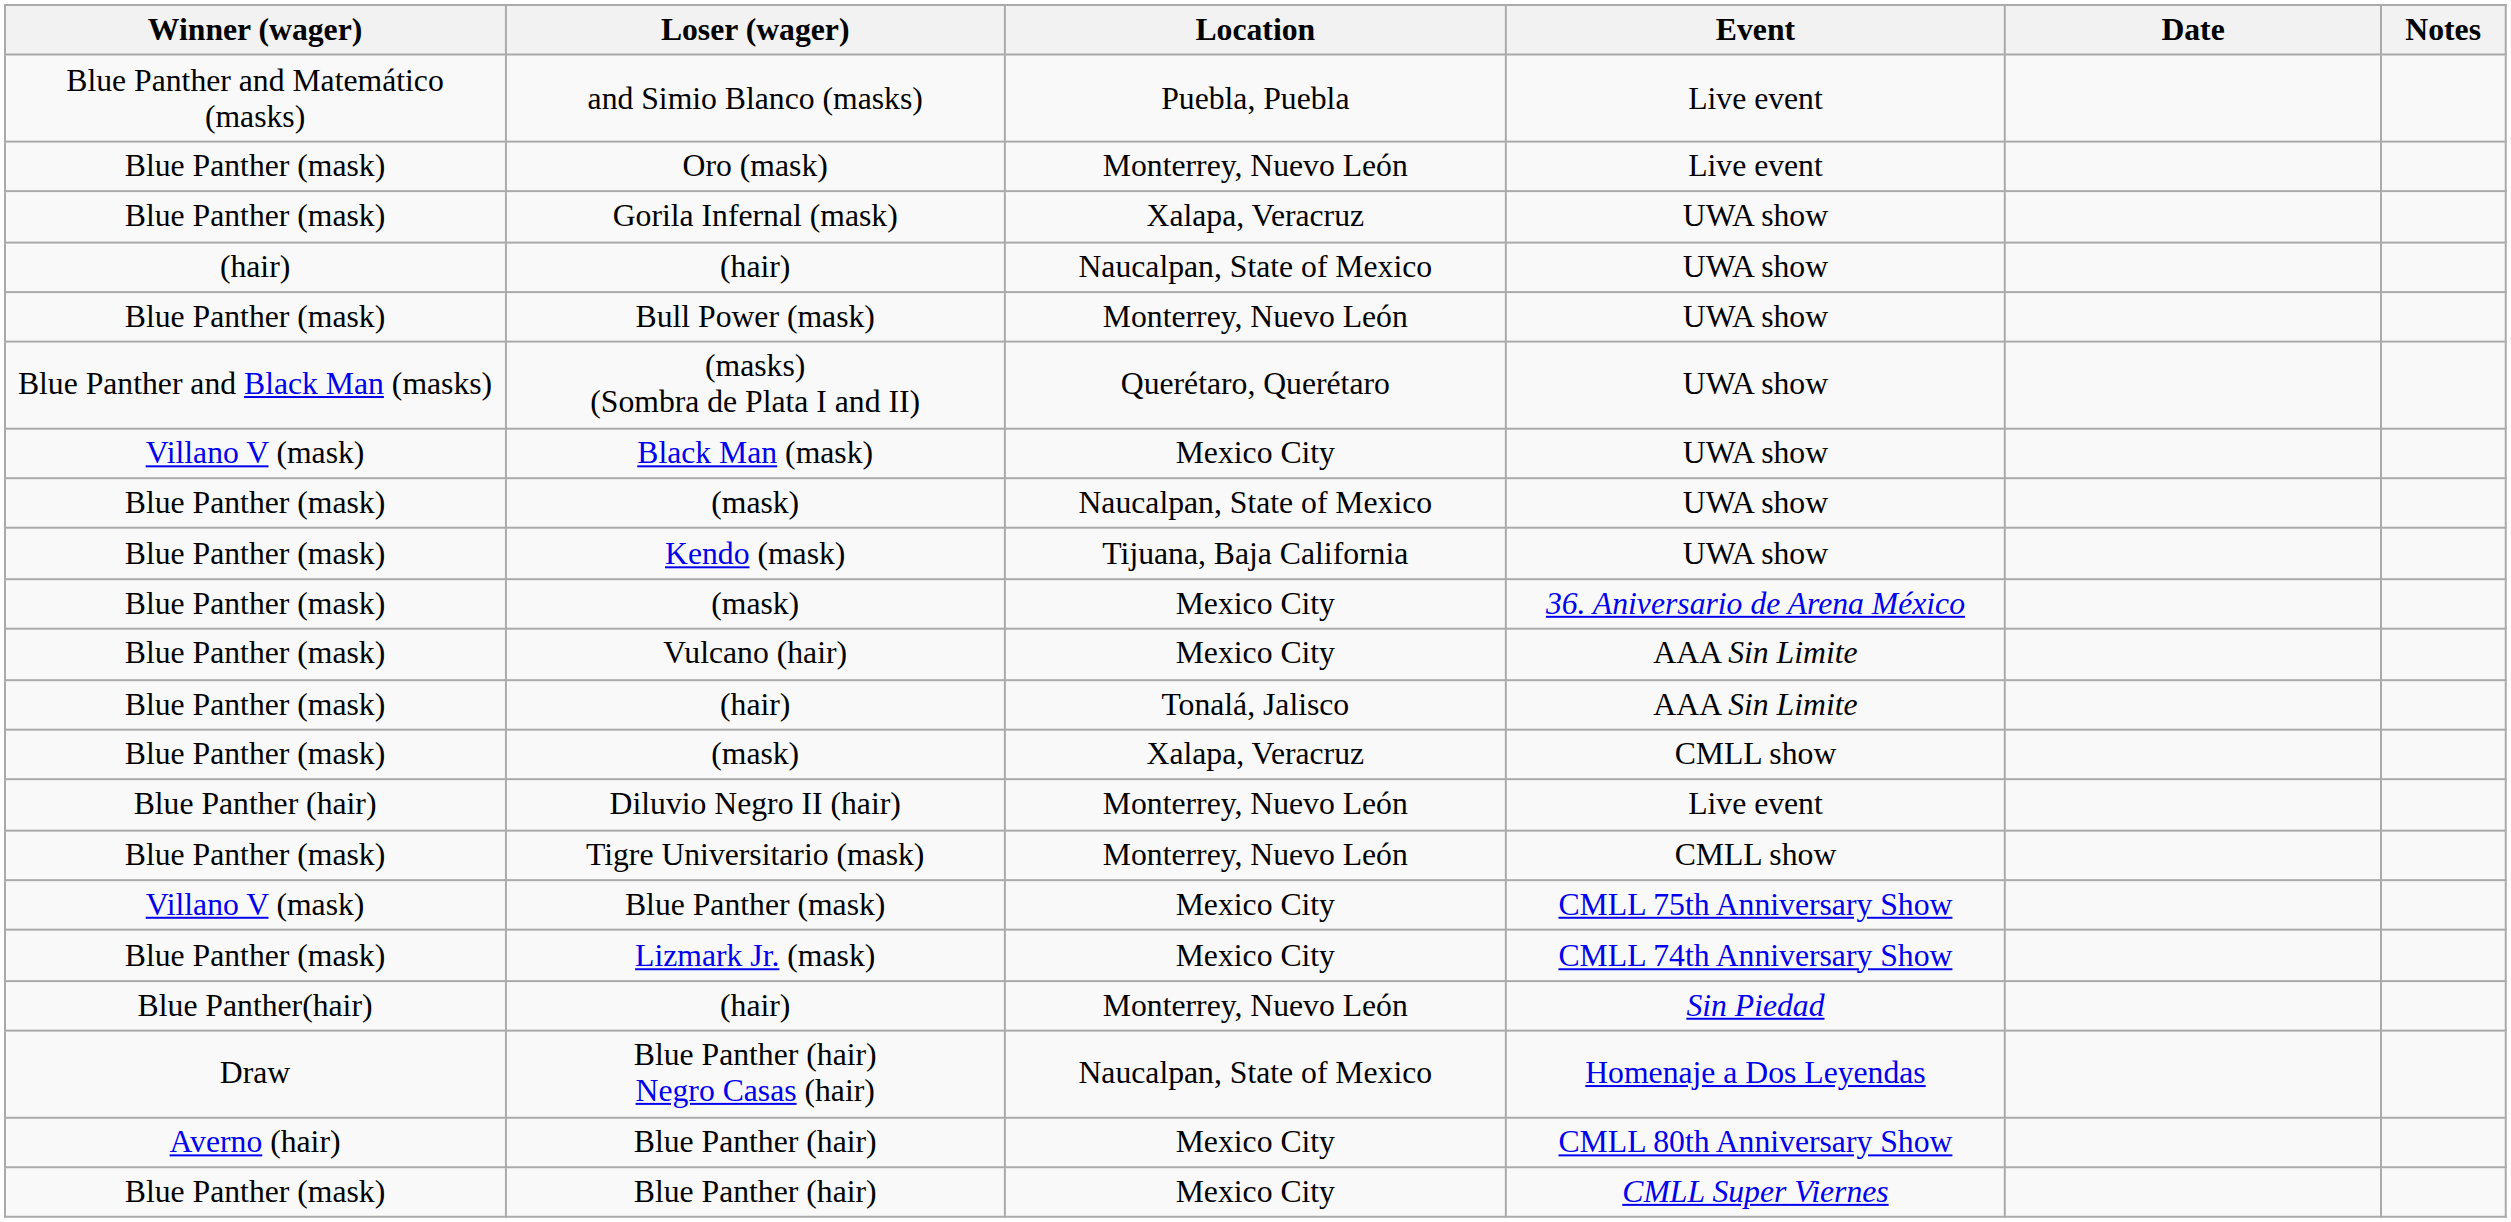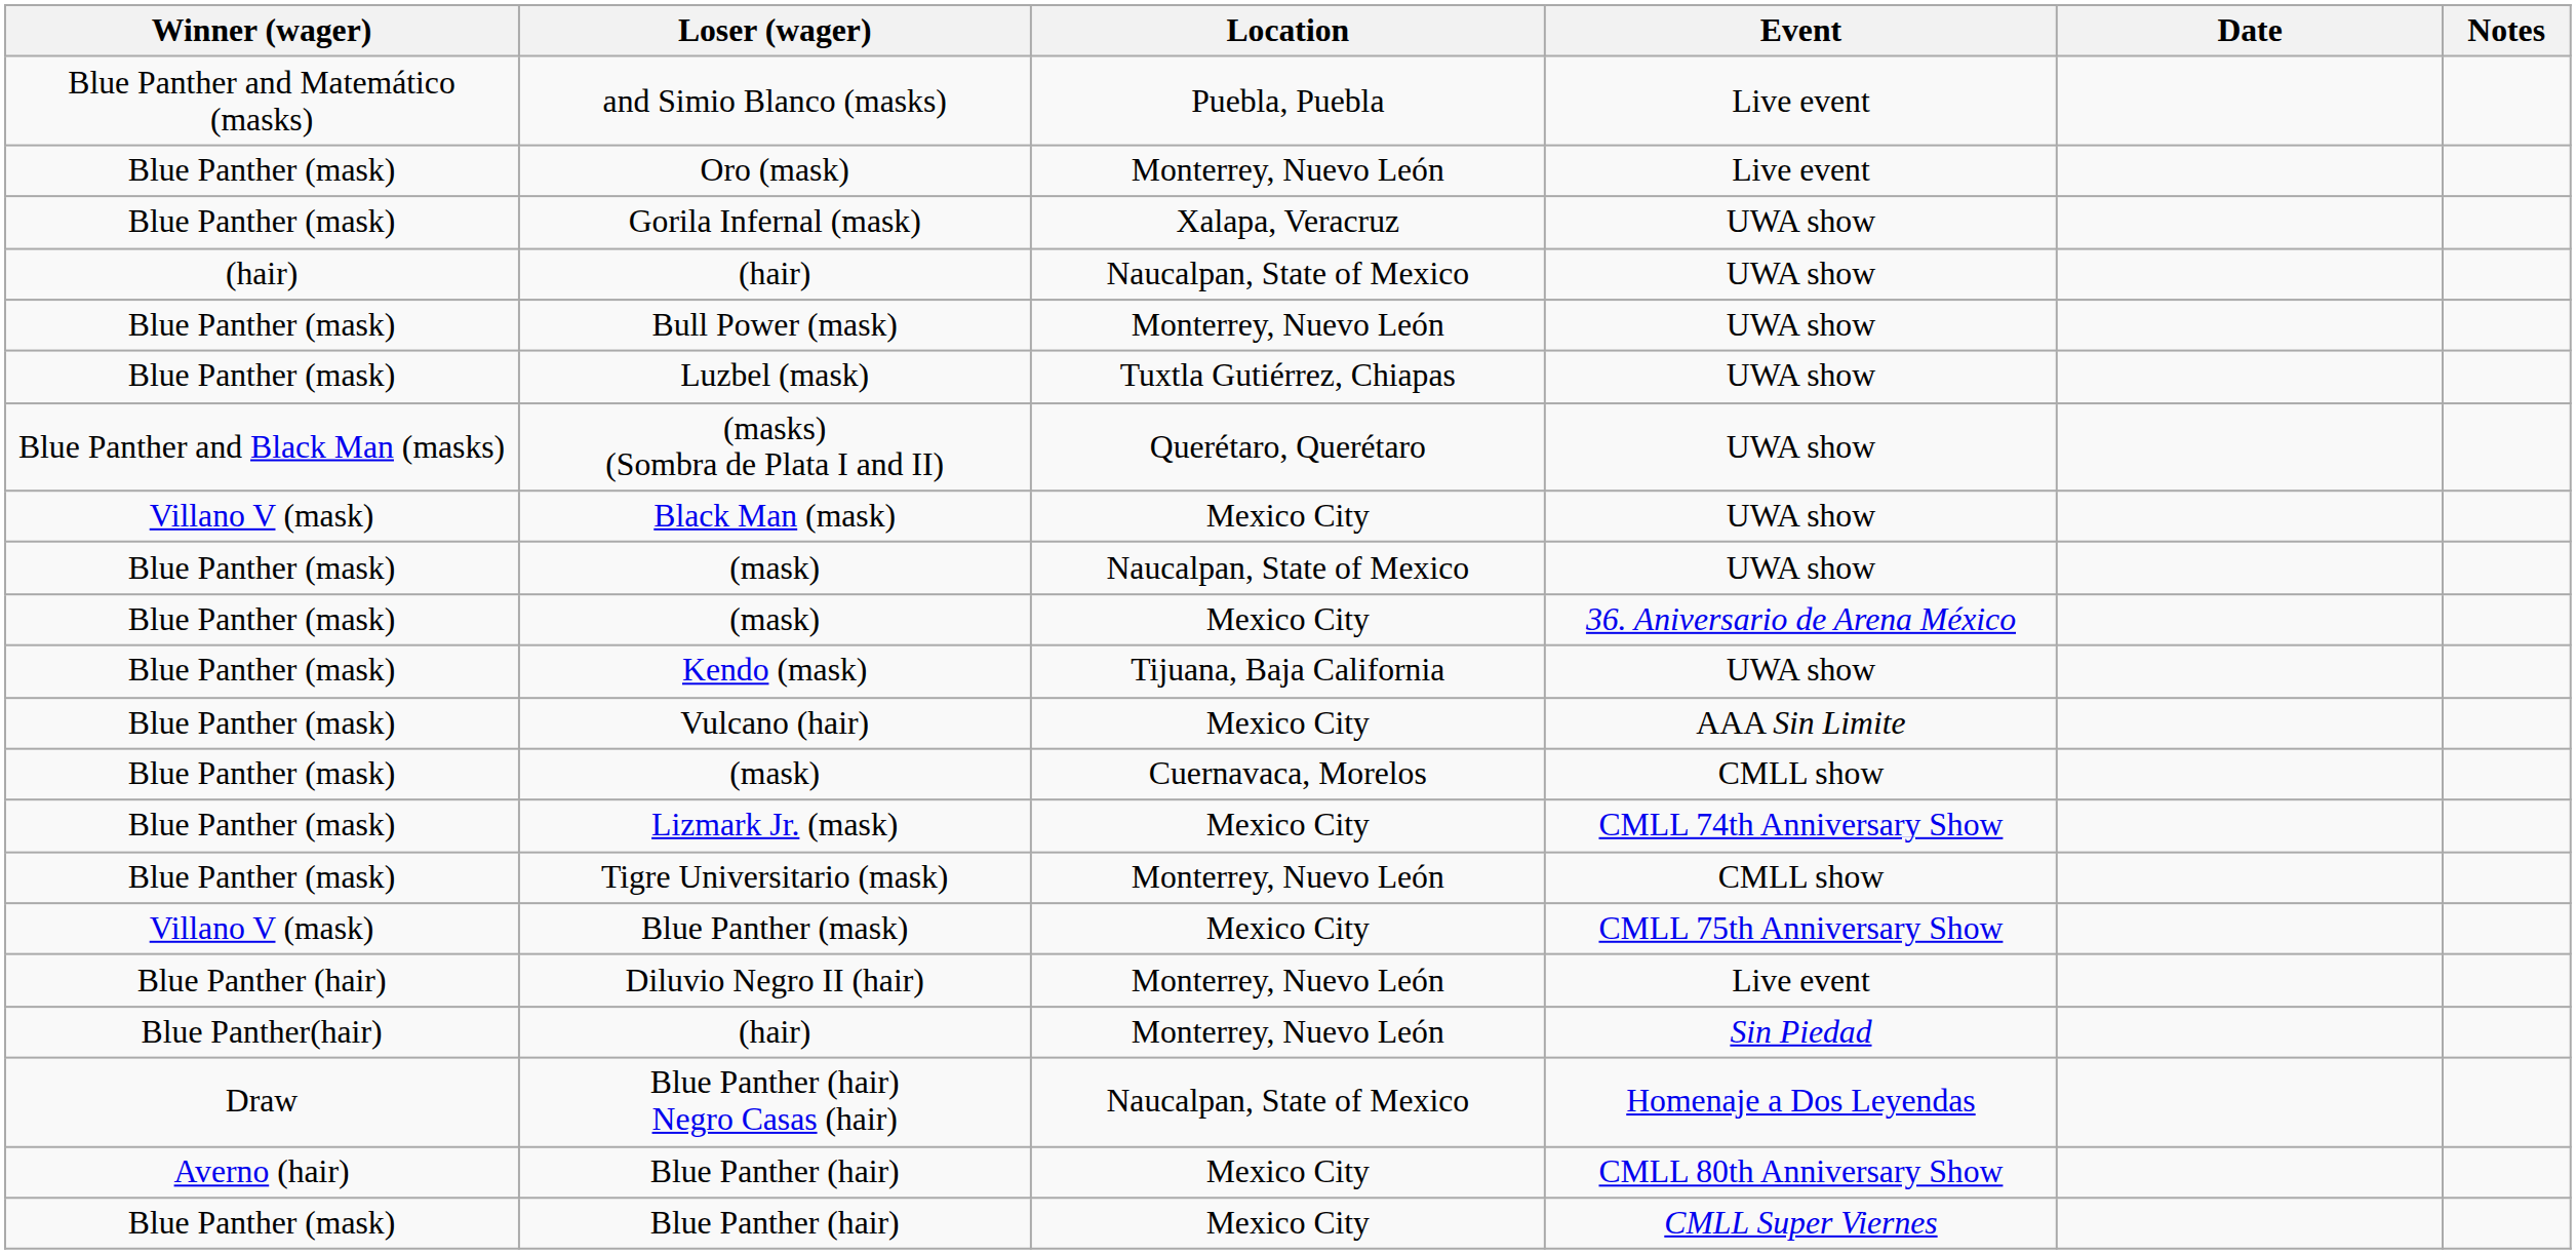 <table class="wikitable sortable" width=100%  style="text-align: center">
 <tr>
 <th width=20% scope="col">Winner (wager)</th>
 <th width=20% scope="col">Loser (wager)</th>
 <th width=20% scope="col">Location</th>
 <th width=20% scope="col">Event</th>
 <th width=15% scope="col">Date</th>
 <th class="unsortable" width=5% scope="col">Notes</th>
 </tr>
 <tr>
 <td>Blue Panther and Matemático (masks)</td>
 <td> and Simio Blanco (masks)</td>
 <td>Puebla, Puebla</td>
 <td>Live event</td>
 <td></td>
 <td></td>
 </tr>
 <tr>
 <td>Blue Panther (mask)</td>
 <td>Oro (mask)</td>
 <td>Monterrey, Nuevo León</td>
 <td>Live event</td>
 <td></td>
 <td></td>
 </tr>
 <tr>
 <td>Blue Panther (mask)</td>
 <td>Gorila Infernal (mask)</td>
 <td>Xalapa, Veracruz</td>
 <td>UWA show</td>
 <td></td>
 <td></td>
 </tr>
 <tr>
 <td> (hair)</td>
 <td> (hair)</td>
 <td>Naucalpan, State of Mexico</td>
 <td>UWA show</td>
 <td></td>
 <td></td>
 </tr>
 <tr>
 <td>Blue Panther (mask)</td>
 <td>Bull Power (mask)</td>
 <td>Monterrey, Nuevo León</td>
 <td>UWA show</td>
 <td></td>
 <td></td>
 </tr>
 <tr>
+<td>Blue Panther  (mask)</td>
+<td>Luzbel (mask)</td>
+<td>Tuxtla Gutiérrez, Chiapas</td>
+<td>UWA show</td>
+<td></td>
+<td></td>
+</tr>
+<tr>
 <td>Blue Panther and <a href='#'>Black Man</a> (masks)</td>
 <td><em></em> (masks)<br>(Sombra de Plata I and II)</td>
 <td>Querétaro, Querétaro</td>
 <td>UWA show</td>
 <td></td>
 <td></td>
 </tr>
 <tr>
 <td><a href='#'>Villano V</a> (mask)</td>
 <td><a href='#'>Black Man</a> (mask)</td>
 <td>Mexico City</td>
 <td>UWA show</td>
 <td></td>
 <td></td>
 </tr>
 <tr>
 <td>Blue Panther (mask)</td>
 <td> (mask)</td>
 <td>Naucalpan, State of Mexico</td>
 <td>UWA show</td>
 <td></td>
 <td></td>
 </tr>
 <tr>
 <td>Blue Panther (mask)</td>
+<td> (mask)</td>
+<td>Mexico City</td>
+<td><em><a href='#'>36. Aniversario de Arena México</a></em></td>
+<td></td>
+<td> </td>
+</tr>
+<tr>
+<td>Blue Panther (mask)</td>
 <td><a href='#'>Kendo</a> (mask)</td>
 <td>Tijuana, Baja California</td>
 <td>UWA show</td>
 <td></td>
 <td></td>
-</tr>
-<tr>
-<td>Blue Panther (mask)</td>
-<td> (mask)</td>
-<td>Mexico City</td>
-<td><em><a href='#'>36. Aniversario de Arena México</a></em></td>
-<td></td>
-<td> </td>
 </tr>
 <tr>
 <td>Blue Panther (mask)</td>
 <td>Vulcano (hair)</td>
 <td>Mexico City</td>
 <td>AAA <em>Sin Limite</em></td>
 <td></td>
 <td></td>
 </tr>
 <tr>
 <td>Blue Panther (mask)</td>
-<td> (hair)</td>
-<td>Tonalá, Jalisco</td>
-<td>AAA <em>Sin Limite</em></td>
+<td> (mask)</td>
+<td>Cuernavaca, Morelos</td>
+<td>CMLL show</td>
 <td></td>
 <td></td>
 </tr>
 <tr>
 <td>Blue Panther (mask)</td>
-<td> (mask)</td>
-<td>Xalapa, Veracruz</td>
-<td>CMLL show</td>
-<td></td>
-<td></td>
-</tr>
-<tr>
-<td>Blue Panther (hair)</td>
-<td>Diluvio Negro II (hair)</td>
-<td>Monterrey, Nuevo León</td>
-<td>Live event</td>
+<td><a href='#'>Lizmark Jr.</a> (mask)</td>
+<td>Mexico City</td>
+<td><a href='#'>CMLL 74th Anniversary Show</a></td>
 <td></td>
 <td></td>
 </tr>
 <tr>
 <td>Blue Panther (mask)</td>
 <td>Tigre Universitario (mask)</td>
 <td>Monterrey, Nuevo León</td>
 <td>CMLL show</td>
 <td></td>
 <td></td>
 </tr>
 <tr>
 <td><a href='#'>Villano V</a> (mask)</td>
 <td>Blue Panther (mask)</td>
 <td>Mexico City</td>
 <td><a href='#'>CMLL 75th Anniversary Show</a></td>
 <td></td>
 <td></td>
 </tr>
 <tr>
-<td>Blue Panther (mask)</td>
-<td><a href='#'>Lizmark Jr.</a> (mask)</td>
-<td>Mexico City</td>
-<td><a href='#'>CMLL 74th Anniversary Show</a></td>
+<td>Blue Panther (hair)</td>
+<td>Diluvio Negro II (hair)</td>
+<td>Monterrey, Nuevo León</td>
+<td>Live event</td>
 <td></td>
 <td></td>
 </tr>
 <tr>
 <td>Blue Panther(hair)</td>
 <td> (hair)</td>
 <td>Monterrey, Nuevo León</td>
 <td><em><a href='#'>Sin Piedad</a></em></td>
 <td></td>
 <td></td>
 </tr>
 <tr>
 <td>Draw</td>
 <td>Blue Panther (hair)<br><a href='#'>Negro Casas</a> (hair)</td>
 <td>Naucalpan, State of Mexico</td>
 <td><a href='#'>Homenaje a Dos Leyendas</a></td>
 <td></td>
 <td></td>
 </tr>
 <tr>
 <td><a href='#'>Averno</a> (hair)</td>
 <td>Blue Panther (hair)</td>
 <td>Mexico City</td>
 <td><a href='#'>CMLL 80th Anniversary Show</a></td>
 <td></td>
 <td></td>
 </tr>
 <tr>
 <td>Blue Panther (mask)</td>
 <td>Blue Panther (hair)</td>
 <td>Mexico City</td>
 <td><em><a href='#'>CMLL Super Viernes</a></em></td>
 <td></td>
 <td></td>
 </tr>
 </table>
